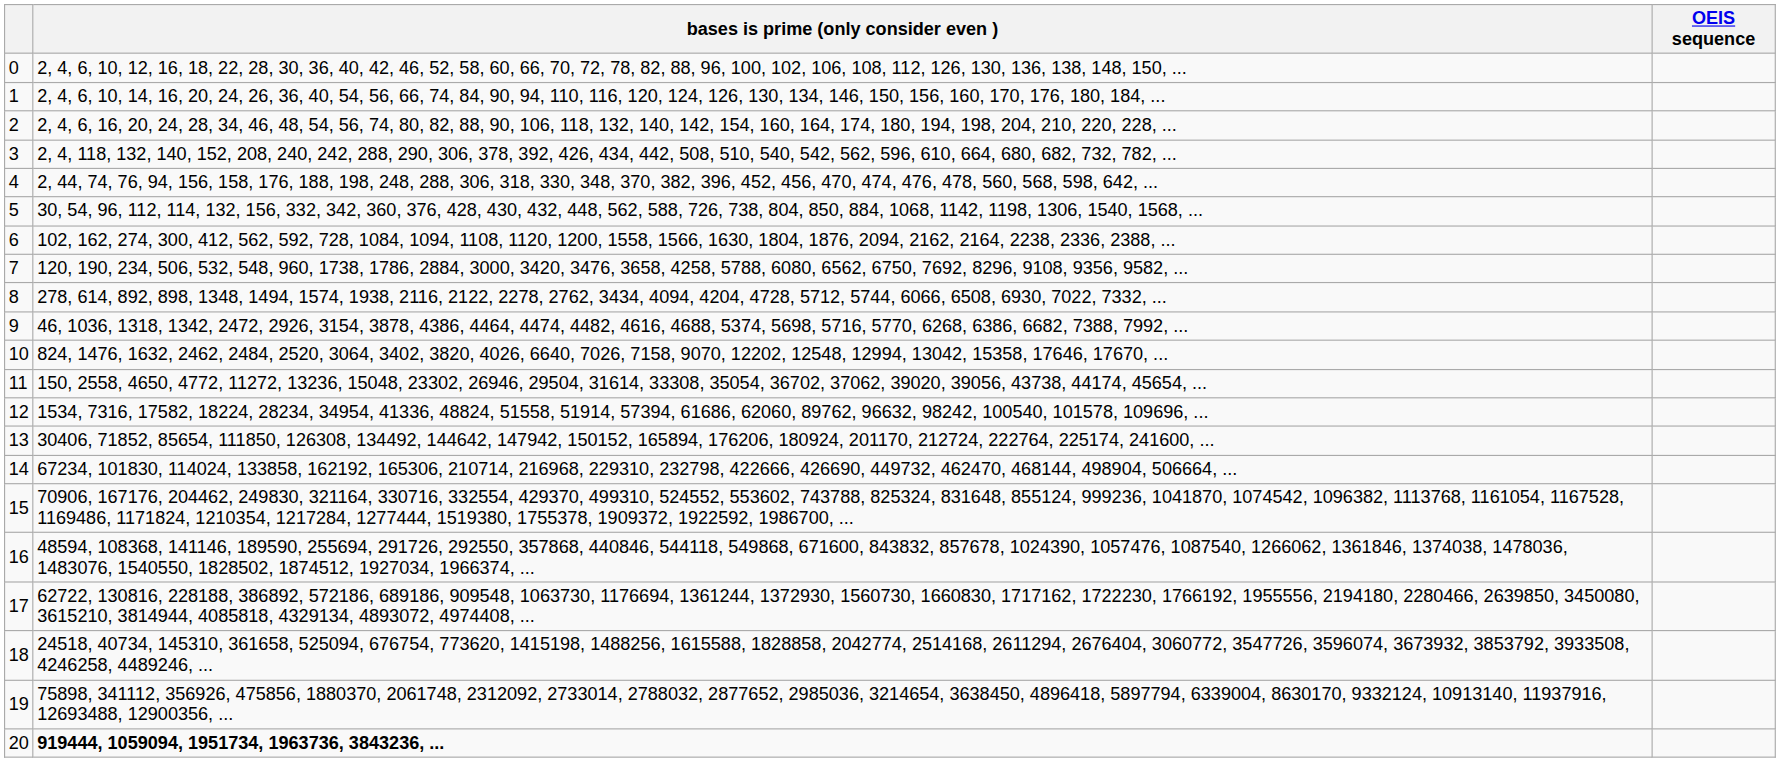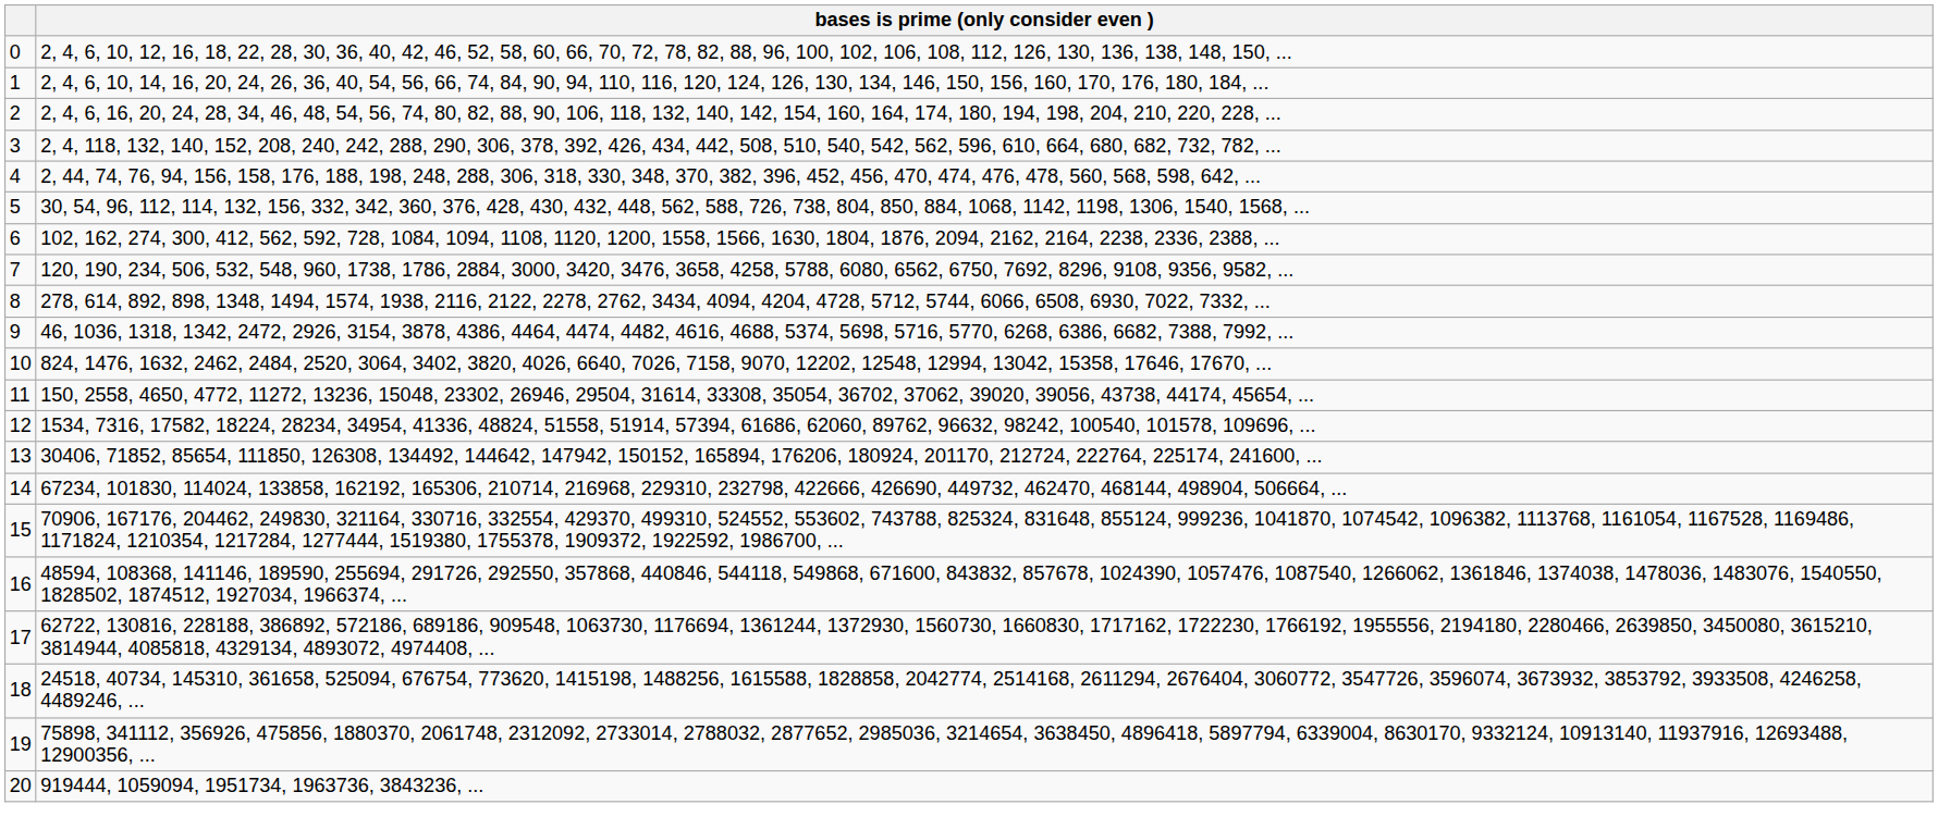 <table class="wikitable">
 <tr>
 <th></th>
 <th>bases  is prime (only consider even )</th>
-<th><a href='#'>OEIS</a> sequence</th>
 </tr>
 <tr>
 <td>0</td>
 <td>2, 4, 6, 10, 12, 16, 18, 22, 28, 30, 36, 40, 42, 46, 52, 58, 60, 66, 70, 72, 78, 82, 88, 96, 100, 102, 106, 108, 112, 126, 130, 136, 138, 148, 150, ...</td>
-<td></td>
 </tr>
 <tr>
 <td>1</td>
 <td>2, 4, 6, 10, 14, 16, 20, 24, 26, 36, 40, 54, 56, 66, 74, 84, 90, 94, 110, 116, 120, 124, 126, 130, 134, 146, 150, 156, 160, 170, 176, 180, 184, ...</td>
-<td></td>
 </tr>
 <tr>
 <td>2</td>
 <td>2, 4, 6, 16, 20, 24, 28, 34, 46, 48, 54, 56, 74, 80, 82, 88, 90, 106, 118, 132, 140, 142, 154, 160, 164, 174, 180, 194, 198, 204, 210, 220, 228, ...</td>
-<td></td>
 </tr>
 <tr>
 <td>3</td>
 <td>2, 4, 118, 132, 140, 152, 208, 240, 242, 288, 290, 306, 378, 392, 426, 434, 442, 508, 510, 540, 542, 562, 596, 610, 664, 680, 682, 732, 782, ...</td>
-<td></td>
 </tr>
 <tr>
 <td>4</td>
 <td>2, 44, 74, 76, 94, 156, 158, 176, 188, 198, 248, 288, 306, 318, 330, 348, 370, 382, 396, 452, 456, 470, 474, 476, 478, 560, 568, 598, 642, ...</td>
-<td></td>
 </tr>
 <tr>
 <td>5</td>
 <td>30, 54, 96, 112, 114, 132, 156, 332, 342, 360, 376, 428, 430, 432, 448, 562, 588, 726, 738, 804, 850, 884, 1068, 1142, 1198, 1306, 1540, 1568, ...</td>
-<td></td>
 </tr>
 <tr>
 <td>6</td>
 <td>102, 162, 274, 300, 412, 562, 592, 728, 1084, 1094, 1108, 1120, 1200, 1558, 1566, 1630, 1804, 1876, 2094, 2162, 2164, 2238, 2336, 2388, ...</td>
-<td></td>
 </tr>
 <tr>
 <td>7</td>
 <td>120, 190, 234, 506, 532, 548, 960, 1738, 1786, 2884, 3000, 3420, 3476, 3658, 4258, 5788, 6080, 6562, 6750, 7692, 8296, 9108, 9356, 9582, ...</td>
-<td></td>
 </tr>
 <tr>
 <td>8</td>
 <td>278, 614, 892, 898, 1348, 1494, 1574, 1938, 2116, 2122, 2278, 2762, 3434, 4094, 4204, 4728, 5712, 5744, 6066, 6508, 6930, 7022, 7332, ...</td>
-<td></td>
 </tr>
 <tr>
 <td>9</td>
 <td>46, 1036, 1318, 1342, 2472, 2926, 3154, 3878, 4386, 4464, 4474, 4482, 4616, 4688, 5374, 5698, 5716, 5770, 6268, 6386, 6682, 7388, 7992, ...</td>
-<td></td>
 </tr>
 <tr>
 <td>10</td>
 <td>824, 1476, 1632, 2462, 2484, 2520, 3064, 3402, 3820, 4026, 6640, 7026, 7158, 9070, 12202, 12548, 12994, 13042, 15358, 17646, 17670, ...</td>
-<td></td>
 </tr>
 <tr>
 <td>11</td>
 <td>150, 2558, 4650, 4772, 11272, 13236, 15048, 23302, 26946, 29504, 31614, 33308, 35054, 36702, 37062, 39020, 39056, 43738, 44174, 45654, ...</td>
-<td></td>
 </tr>
 <tr>
 <td>12</td>
 <td>1534, 7316, 17582, 18224, 28234, 34954, 41336, 48824, 51558, 51914, 57394, 61686, 62060, 89762, 96632, 98242, 100540, 101578, 109696, ...</td>
-<td></td>
 </tr>
 <tr>
 <td>13</td>
 <td>30406, 71852, 85654, 111850, 126308, 134492, 144642, 147942, 150152, 165894, 176206, 180924, 201170, 212724, 222764, 225174, 241600, ...</td>
-<td></td>
 </tr>
 <tr>
 <td>14</td>
 <td>67234, 101830, 114024, 133858, 162192, 165306, 210714, 216968, 229310, 232798, 422666, 426690, 449732, 462470, 468144, 498904, 506664, ...</td>
-<td></td>
 </tr>
 <tr>
 <td>15</td>
 <td>70906, 167176, 204462, 249830, 321164, 330716, 332554, 429370, 499310, 524552, 553602, 743788, 825324, 831648, 855124, 999236, 1041870, 1074542, 1096382, 1113768, 1161054, 1167528, 1169486, 1171824, 1210354, 1217284, 1277444, 1519380, 1755378, 1909372, 1922592, 1986700, ...</td>
-<td></td>
 </tr>
 <tr>
 <td>16</td>
 <td>48594, 108368, 141146, 189590, 255694, 291726, 292550, 357868, 440846, 544118, 549868, 671600, 843832, 857678, 1024390, 1057476, 1087540, 1266062, 1361846, 1374038, 1478036, 1483076, 1540550, 1828502, 1874512, 1927034, 1966374, ...</td>
-<td></td>
 </tr>
 <tr>
 <td>17</td>
 <td>62722, 130816, 228188, 386892, 572186, 689186, 909548, 1063730, 1176694, 1361244, 1372930, 1560730, 1660830, 1717162, 1722230, 1766192, 1955556, 2194180, 2280466, 2639850, 3450080, 3615210, 3814944, 4085818, 4329134, 4893072, 4974408, ...</td>
-<td></td>
 </tr>
 <tr>
 <td>18</td>
 <td>24518, 40734, 145310, 361658, 525094, 676754, 773620, 1415198, 1488256, 1615588, 1828858, 2042774, 2514168, 2611294, 2676404, 3060772, 3547726, 3596074, 3673932, 3853792, 3933508, 4246258, 4489246, ...</td>
-<td></td>
 </tr>
 <tr>
 <td>19</td>
 <td>75898, 341112, 356926, 475856, 1880370, 2061748, 2312092, 2733014, 2788032, 2877652, 2985036, 3214654, 3638450, 4896418, 5897794, 6339004, 8630170, 9332124, 10913140, 11937916, 12693488, 12900356, ...</td>
-<td></td>
 </tr>
 <tr>
 <td>20</td>
-<td><strong>919444, 1059094, 1951734, 1963736, 3843236, ...</strong></td>
-<td></td>
+<td>919444, 1059094, 1951734, 1963736, 3843236, ...</td>
 </tr>
 </table>
